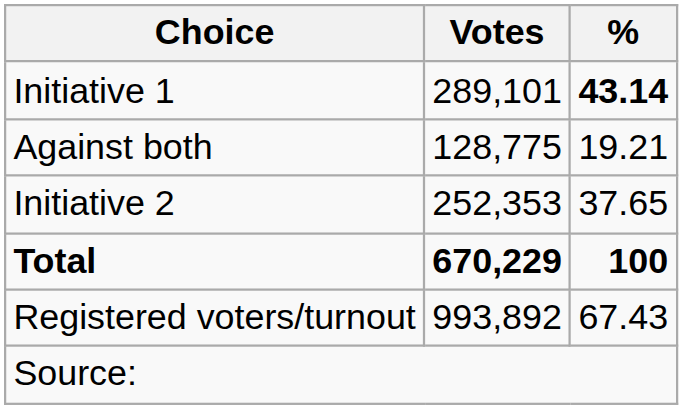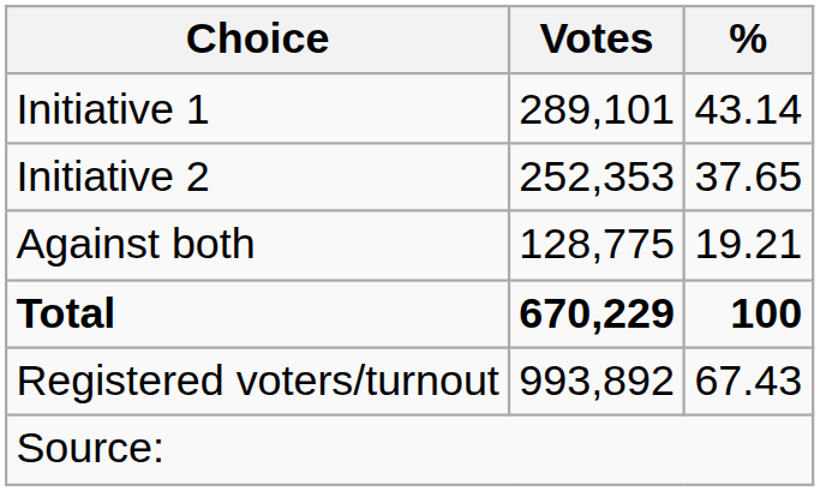 <table class=wikitable style=text-align:right>
 <tr>
 <th>Choice</th>
 <th>Votes</th>
 <th>%</th>
 </tr>
 <tr>
 <td align=left>Initiative 1</td>
 <td>289,101</td>
-<td><strong>43.14</strong></td>
+<td>43.14</td>
+</tr>
+<tr>
+<td align=left>Initiative 2</td>
+<td>252,353</td>
+<td>37.65</td>
 </tr>
 <tr>
 <td align=left>Against both</td>
 <td>128,775</td>
 <td>19.21</td>
-</tr>
-<tr>
-<td align=left>Initiative 2</td>
-<td>252,353</td>
-<td>37.65</td>
 </tr>
 <tr>
 <td align=left><strong>Total</strong></td>
 <td><strong>670,229</strong></td>
 <td><strong>100</strong></td>
 </tr>
 <tr>
 <td align=left>Registered voters/turnout</td>
 <td>993,892</td>
 <td>67.43</td>
 </tr>
 <tr>
 <td align=left colspan=3>Source: </td>
 </tr>
 </table>
